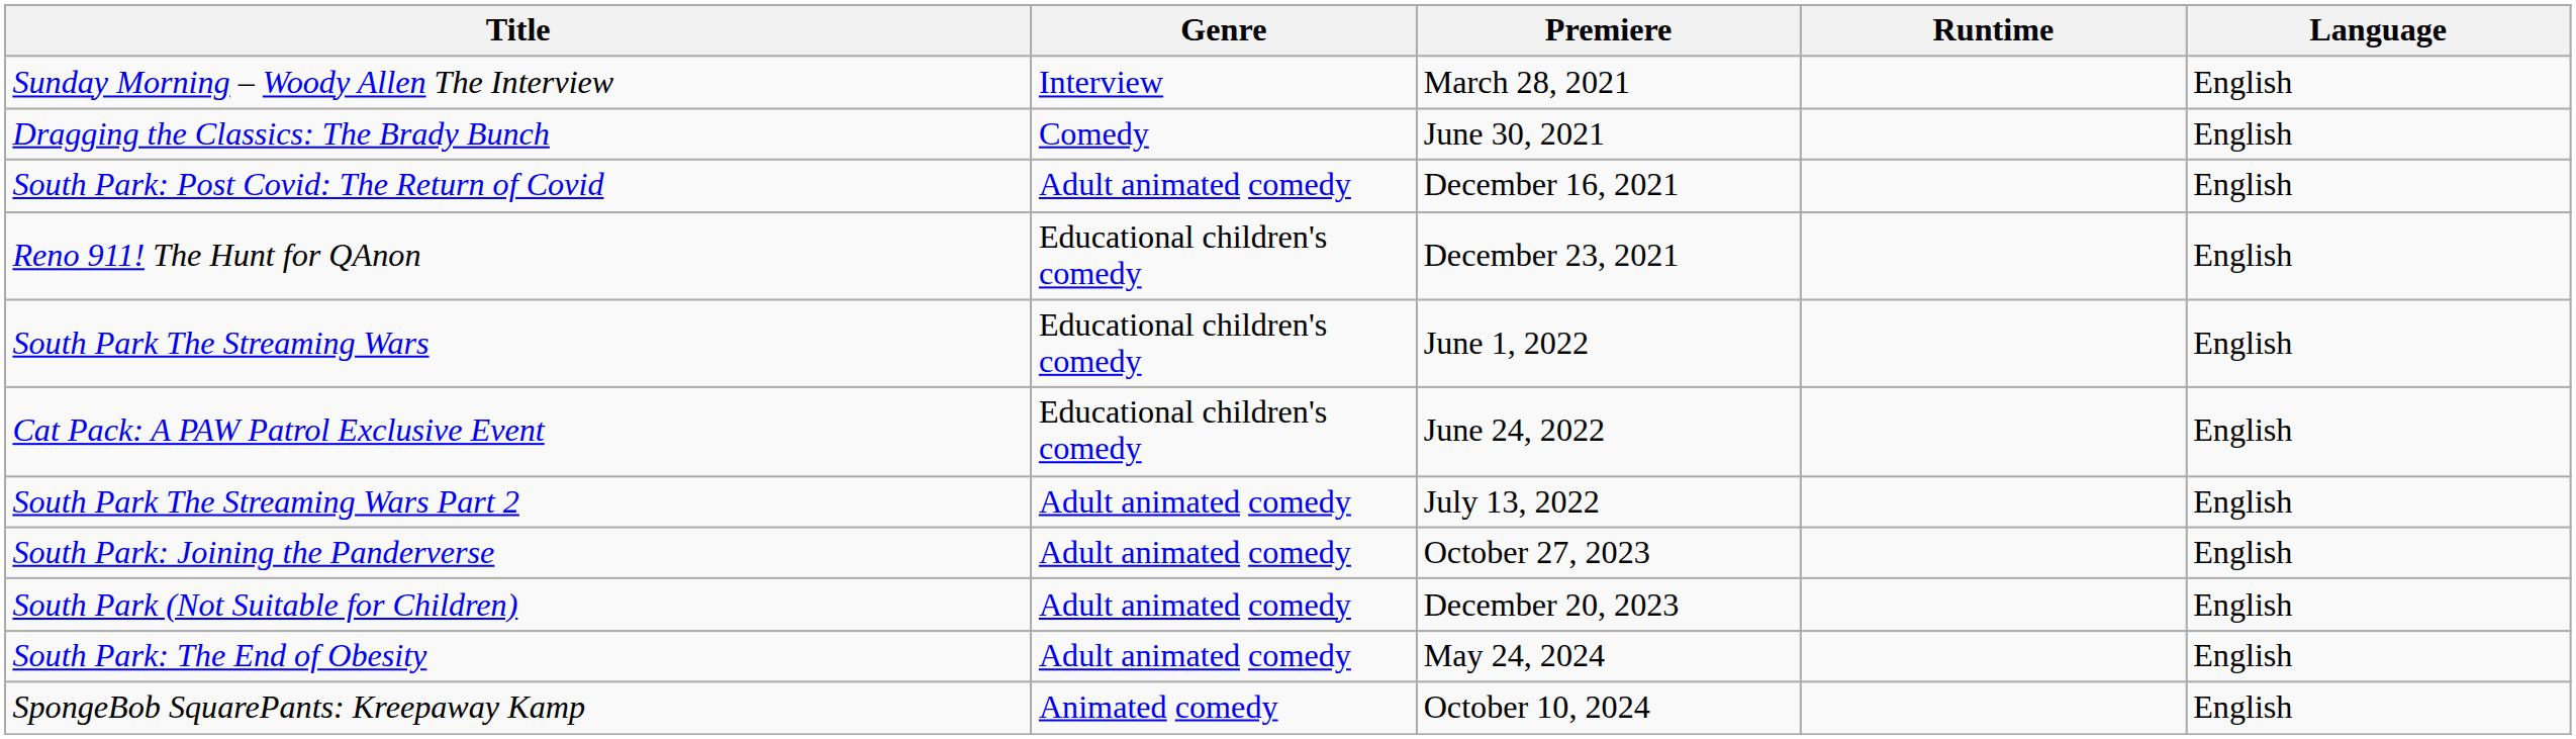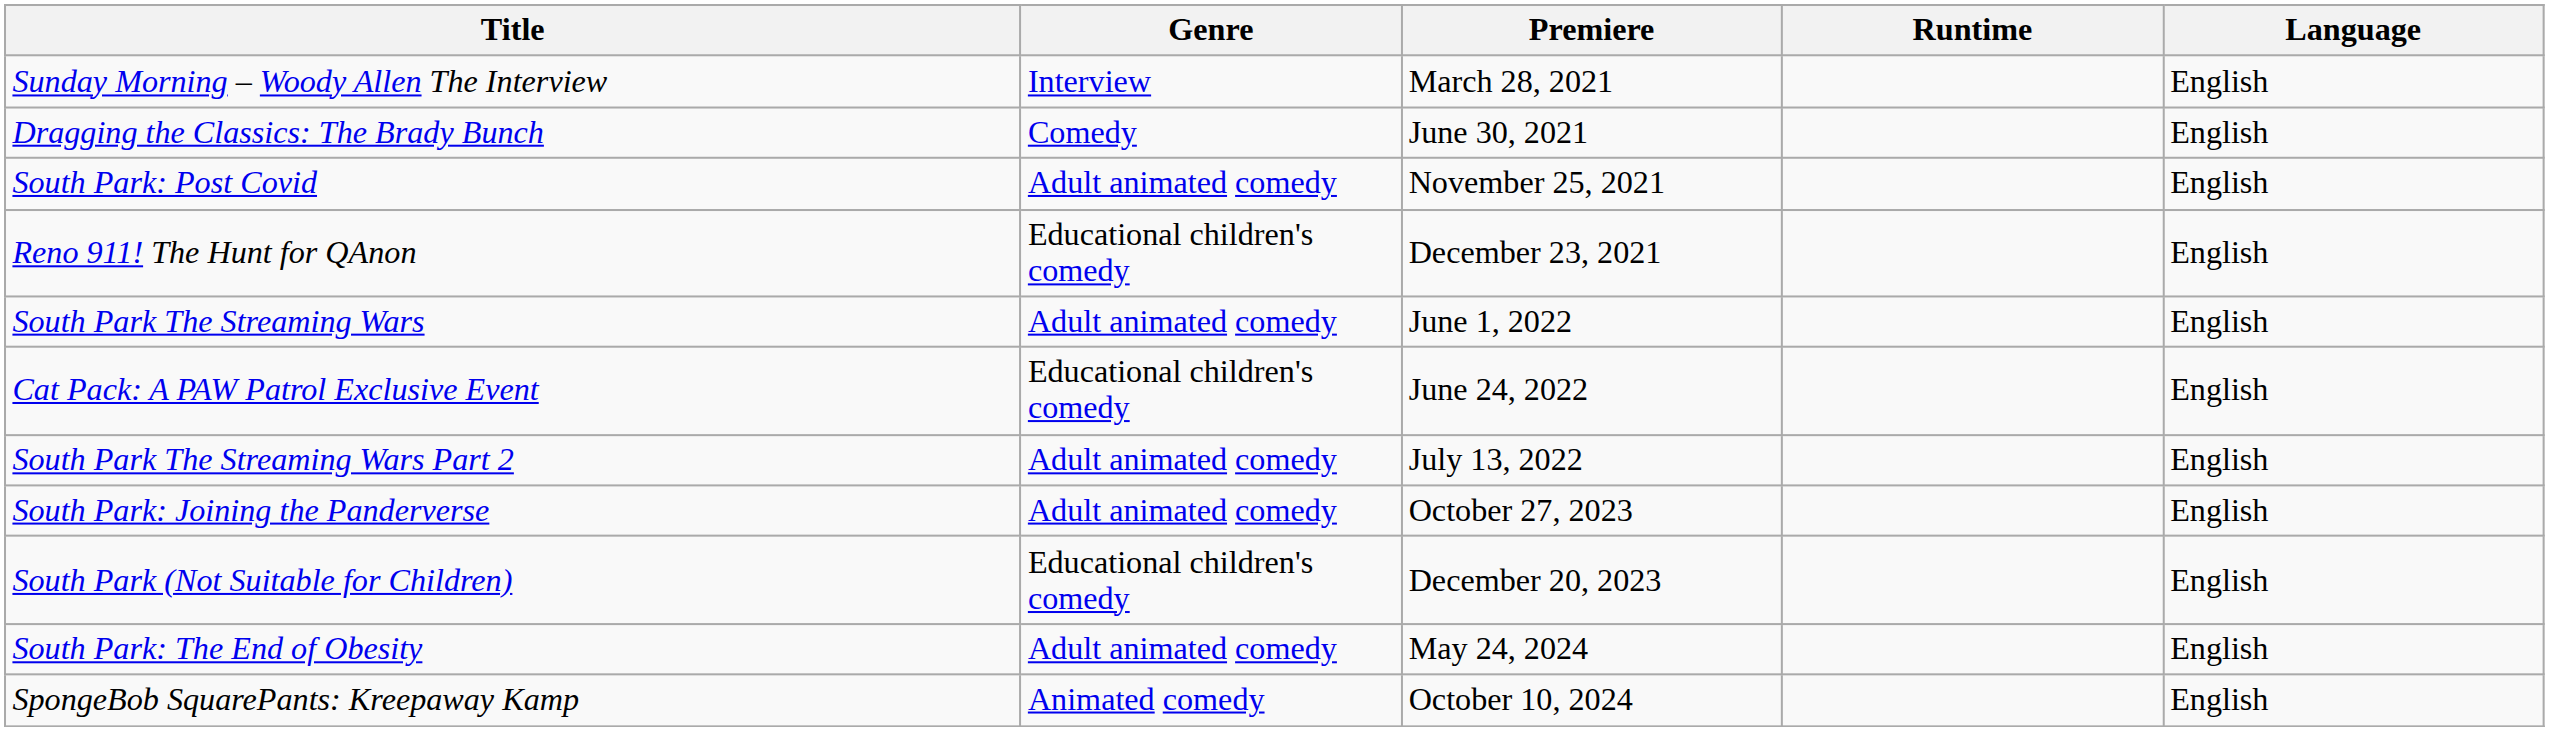 <table class="wikitable sortable" style="width:100%;">
 <tr>
 <th style="width:40%;">Title</th>
 <th style="width:15%;">Genre</th>
 <th style="width:15%;">Premiere</th>
 <th style="width:15%;">Runtime</th>
 <th style="width:15%;">Language</th>
 </tr>
 <tr>
 <td><em><a href='#'>Sunday Morning</a> – <a href='#'>Woody Allen</a> The Interview</em></td>
 <td><a href='#'>Interview</a></td>
 <td>March 28, 2021</td>
 <td></td>
 <td>English</td>
 </tr>
 <tr>
 <td><em><a href='#'>Dragging the Classics: The Brady Bunch</a></em></td>
 <td><a href='#'>Comedy</a></td>
 <td>June 30, 2021</td>
 <td></td>
 <td>English</td>
 </tr>
 <tr>
-<td><em><a href='#'>South Park: Post Covid: The Return of Covid</a></em></td>
+<td><em><a href='#'>South Park: Post Covid</a></em></td>
 <td><a href='#'>Adult animated</a> <a href='#'>comedy</a></td>
-<td>December 16, 2021</td>
+<td>November 25, 2021</td>
 <td></td>
 <td>English</td>
 </tr>
 <tr>
 <td><em><a href='#'>Reno 911!</a> The Hunt for QAnon</em></td>
 <td>Educational children's <a href='#'>comedy</a></td>
 <td>December 23, 2021</td>
 <td></td>
 <td>English</td>
 </tr>
 <tr>
 <td><em><a href='#'>South Park The Streaming Wars</a></em></td>
-<td>Educational children's <a href='#'>comedy</a></td>
+<td><a href='#'>Adult animated</a> <a href='#'>comedy</a></td>
 <td>June 1, 2022</td>
 <td></td>
 <td>English</td>
 </tr>
 <tr>
 <td><em><a href='#'>Cat Pack: A PAW Patrol Exclusive Event</a></em></td>
 <td>Educational children's <a href='#'>comedy</a></td>
 <td>June 24, 2022</td>
 <td></td>
 <td>English</td>
 </tr>
 <tr>
 <td><em><a href='#'>South Park The Streaming Wars Part 2</a></em></td>
 <td><a href='#'>Adult animated</a> <a href='#'>comedy</a></td>
 <td>July 13, 2022</td>
 <td></td>
 <td>English</td>
 </tr>
 <tr>
 <td><em><a href='#'>South Park: Joining the Panderverse</a></em></td>
 <td><a href='#'>Adult animated</a> <a href='#'>comedy</a></td>
 <td>October 27, 2023</td>
 <td></td>
 <td>English</td>
 </tr>
 <tr>
 <td><em><a href='#'>South Park (Not Suitable for Children)</a></em></td>
-<td><a href='#'>Adult animated</a> <a href='#'>comedy</a></td>
+<td>Educational children's <a href='#'>comedy</a></td>
 <td>December 20, 2023</td>
 <td></td>
 <td>English</td>
 </tr>
 <tr>
 <td><em><a href='#'>South Park: The End of Obesity</a></em></td>
 <td><a href='#'>Adult animated</a> <a href='#'>comedy</a></td>
 <td>May 24, 2024</td>
 <td></td>
 <td>English</td>
 </tr>
 <tr>
 <td><em>SpongeBob SquarePants: Kreepaway Kamp</em></td>
 <td><a href='#'>Animated</a> <a href='#'>comedy</a></td>
 <td>October 10, 2024</td>
 <td></td>
 <td>English</td>
 </tr>
 <tr>
 </tr>
 </table>
